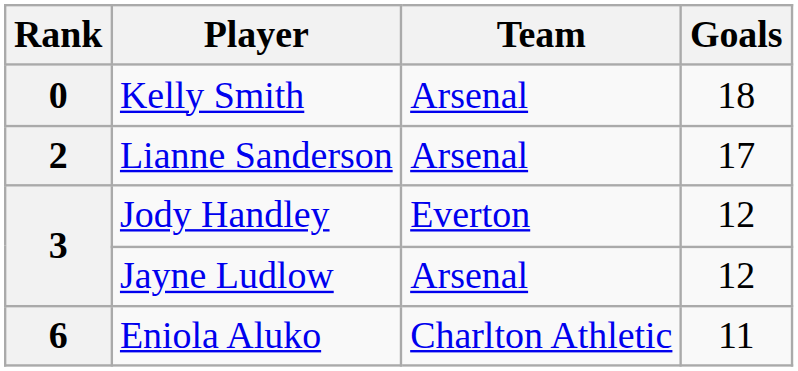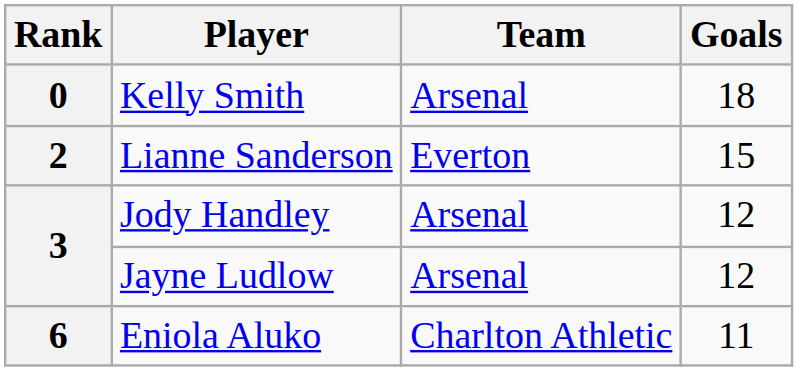 <table class="wikitable">
 <tr>
 <th>Rank</th>
 <th>Player</th>
 <th>Team</th>
 <th>Goals</th>
 </tr>
 <tr>
 <th>0</th>
 <td> <a href='#'>Kelly Smith</a></td>
 <td> <a href='#'>Arsenal</a></td>
 <td align=center>18</td>
 </tr>
 <tr>
 <th>2</th>
 <td> <a href='#'>Lianne Sanderson</a></td>
-<td> <a href='#'>Arsenal</a></td>
-<td align=center>17</td>
+<td> <a href='#'>Everton</a></td>
+<td align=center>15</td>
 </tr>
 <tr>
 <th rowspan=2>3</th>
 <td> <a href='#'>Jody Handley</a></td>
-<td> <a href='#'>Everton</a></td>
+<td> <a href='#'>Arsenal</a></td>
 <td align=center>12</td>
 </tr>
 <tr>
 <td> <a href='#'>Jayne Ludlow</a></td>
 <td> <a href='#'>Arsenal</a></td>
 <td align=center>12</td>
 </tr>
 <tr>
 <th>6</th>
 <td> <a href='#'>Eniola Aluko</a></td>
 <td> <a href='#'>Charlton Athletic</a></td>
 <td align=center>11</td>
 </tr>
 </table>
